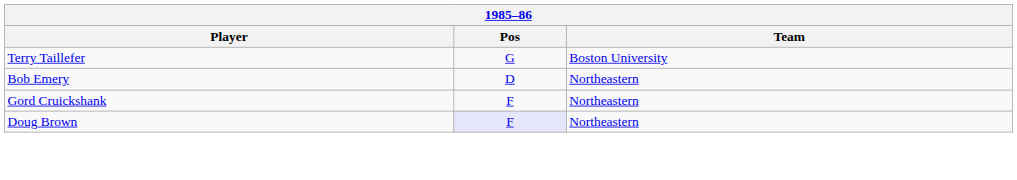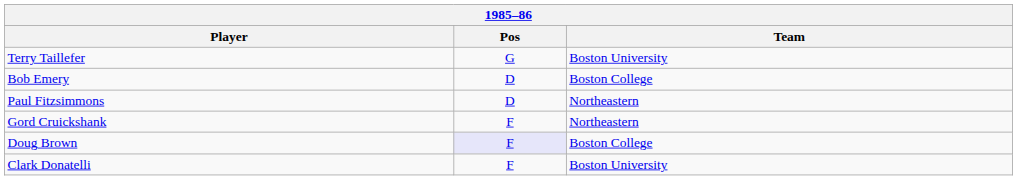 <table class="wikitable" width=95%>
 <tr>
 <th colspan=3><a href='#'>1985–86</a></th>
 </tr>
 <tr>
 <th>Player</th>
 <th>Pos</th>
 <th>Team</th>
 </tr>
 <tr>
 <td><a href='#'>Terry Taillefer</a></td>
 <td align=center><a href='#'>G</a></td>
 <td><a href='#'>Boston University</a></td>
 </tr>
 <tr>
 <td><a href='#'>Bob Emery</a></td>
 <td align=center><a href='#'>D</a></td>
+<td><a href='#'>Boston College</a></td>
+</tr>
+<tr>
+<td><a href='#'>Paul Fitzsimmons</a></td>
+<td align=center><a href='#'>D</a></td>
 <td><a href='#'>Northeastern</a></td>
 </tr>
 <tr>
 <td><a href='#'>Gord Cruickshank</a></td>
 <td align=center><a href='#'>F</a></td>
 <td><a href='#'>Northeastern</a></td>
 </tr>
 <tr>
 <td><a href='#'>Doug Brown</a></td>
 <td align=center style="background: lavender;"><a href='#'>F</a></td>
-<td><a href='#'>Northeastern</a></td>
+<td><a href='#'>Boston College</a></td>
+</tr>
+<tr>
+<td><a href='#'>Clark Donatelli</a></td>
+<td align=center><a href='#'>F</a></td>
+<td><a href='#'>Boston University</a></td>
 </tr>
 </table>
